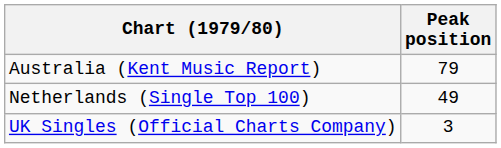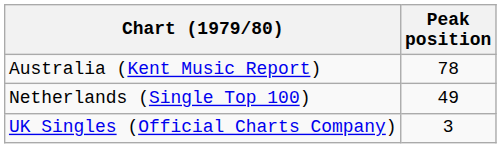 <table class="wikitable">
 <tr>
 <th>Chart (1979/80)</th>
 <th>Peak<br> position</th>
 </tr>
 <tr>
 <td>Australia (<a href='#'>Kent Music Report</a>)</td>
-<td align="center">79</td>
+<td align="center">78</td>
 </tr>
 <tr>
 <td>Netherlands (<a href='#'>Single Top 100</a>)</td>
 <td align="center">49</td>
 </tr>
 <tr>
 <td><a href='#'>UK Singles</a> (<a href='#'>Official Charts Company</a>)</td>
 <td align="center">3</td>
 </tr>
 </table>
